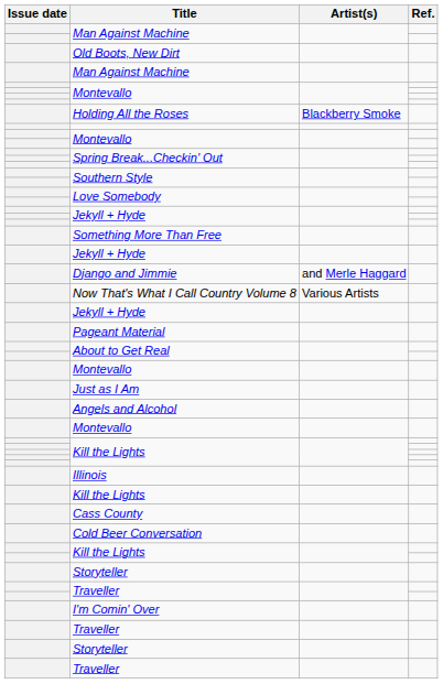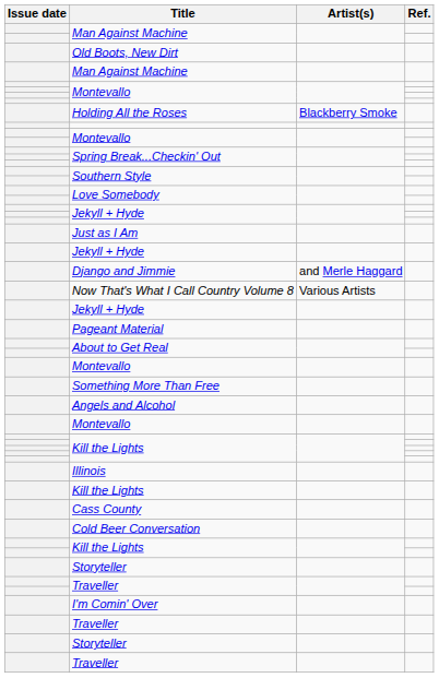 <table class="wikitable sortable plainrowheaders">
 <tr>
 <th scope=col>Issue date</th>
 <th scope=col>Title</th>
 <th scope=col>Artist(s)</th>
 <th scope=col class=unsortable>Ref.</th>
 </tr>
 <tr>
 <th scope=row></th>
 <td rowspan="2"><em><a href='#'>Man Against Machine</a></em></td>
 <td rowspan="2"></td>
 <td align=center></td>
 </tr>
 <tr>
 <th scope=row></th>
 <td align=center></td>
 </tr>
 <tr>
 <th scope=row></th>
 <td><em><a href='#'>Old Boots, New Dirt</a></em></td>
 <td></td>
 <td align=center></td>
 </tr>
 <tr>
 <th scope=row></th>
 <td><em><a href='#'>Man Against Machine</a></em></td>
 <td></td>
 <td align=center></td>
 </tr>
 <tr>
 <th scope=row></th>
 <td rowspan="4"><em><a href='#'>Montevallo</a></em></td>
 <td rowspan="4"></td>
 <td align=center></td>
 </tr>
 <tr>
 <th scope=row></th>
 <td align=center></td>
 </tr>
 <tr>
 <th scope=row></th>
 <td align=center></td>
 </tr>
 <tr>
 <th scope=row></th>
 <td align=center></td>
 </tr>
 <tr>
 <th scope=row></th>
 <td><em><a href='#'>Holding All the Roses</a></em></td>
 <td><a href='#'>Blackberry Smoke</a></td>
 <td align=center></td>
 </tr>
 <tr>
 <th scope=row></th>
 <td><em></em></td>
 <td></td>
 <td align=center></td>
 </tr>
 <tr>
 <th scope=row></th>
 <td rowspan="2"><em><a href='#'>Montevallo</a></em></td>
 <td rowspan="2"></td>
 <td align=center></td>
 </tr>
 <tr>
 <th scope=row></th>
 <td align=center></td>
 </tr>
 <tr>
 <th scope=row></th>
 <td rowspan="3"><em><a href='#'>Spring Break...Checkin' Out</a></em></td>
 <td rowspan="3"></td>
 <td align=center></td>
 </tr>
 <tr>
 <th scope=row></th>
 <td align=center></td>
 </tr>
 <tr>
 <th scope=row></th>
 <td align=center></td>
 </tr>
 <tr>
 <th scope=row></th>
 <td rowspan="2"><em><a href='#'>Southern Style</a></em></td>
 <td rowspan="2"></td>
 <td align=center></td>
 </tr>
 <tr>
 <th scope=row></th>
 <td align=center></td>
 </tr>
 <tr>
 <th scope=row></th>
 <td rowspan="2"><em><a href='#'>Love Somebody</a></em></td>
 <td rowspan="2"></td>
 <td align=center></td>
 </tr>
 <tr>
 <th scope=row></th>
 <td align=center></td>
 </tr>
 <tr>
 <th scope=row></th>
 <td rowspan="3"><em><a href='#'>Jekyll + Hyde</a></em></td>
 <td rowspan="3"></td>
 <td align=center></td>
 </tr>
 <tr>
 <th scope=row></th>
 <td align=center></td>
 </tr>
 <tr>
 <th scope=row></th>
 <td align=center></td>
 </tr>
 <tr>
 <th scope=row></th>
-<td><em><a href='#'>Something More Than Free</a></em></td>
+<td><em><a href='#'>Just as I Am</a></em></td>
 <td></td>
 <td align=center></td>
 </tr>
 <tr>
 <th scope=row></th>
 <td><em><a href='#'>Jekyll + Hyde</a></em></td>
 <td></td>
 <td align=center></td>
 </tr>
 <tr>
 <th scope=row></th>
 <td><em><a href='#'>Django and Jimmie</a></em></td>
 <td> and <a href='#'>Merle Haggard</a></td>
 <td align=center></td>
 </tr>
 <tr>
 <th scope=row></th>
 <td><em>Now That's What I Call Country Volume 8</em></td>
 <td>Various Artists</td>
 <td align=center></td>
 </tr>
 <tr>
 <th scope=row></th>
 <td><em><a href='#'>Jekyll + Hyde</a></em></td>
 <td></td>
 <td align=center></td>
 </tr>
 <tr>
 <th scope=row></th>
 <td><em><a href='#'>Pageant Material</a></em></td>
 <td></td>
 <td align=center></td>
 </tr>
 <tr>
 <th scope=row></th>
 <td rowspan="2"><em><a href='#'>About to Get Real</a></em></td>
 <td rowspan="2"></td>
 <td align=center></td>
 </tr>
 <tr>
 <th scope=row></th>
 <td align=center></td>
 </tr>
 <tr>
 <th scope=row></th>
 <td><em><a href='#'>Montevallo</a></em></td>
 <td></td>
 <td align=center></td>
 </tr>
 <tr>
 <th scope=row></th>
-<td><em><a href='#'>Just as I Am</a></em></td>
+<td><em><a href='#'>Something More Than Free</a></em></td>
 <td></td>
 <td align=center></td>
 </tr>
 <tr>
 <th scope=row></th>
 <td><em><a href='#'>Angels and Alcohol</a></em></td>
 <td></td>
 <td align=center></td>
 </tr>
 <tr>
 <th scope=row></th>
 <td><em><a href='#'>Montevallo</a></em></td>
 <td></td>
 <td align=center></td>
 </tr>
 <tr>
 <th scope=row></th>
 <td rowspan="5"><em><a href='#'>Kill the Lights</a></em></td>
 <td rowspan="5"></td>
 <td align=center></td>
 </tr>
 <tr>
 <th scope=row></th>
 <td align=center></td>
 </tr>
 <tr>
 <th scope=row></th>
 <td align=center></td>
 </tr>
 <tr>
 <th scope=row></th>
 <td align=center></td>
 </tr>
 <tr>
 <th scope=row></th>
 <td align=center></td>
 </tr>
 <tr>
 <th scope=row></th>
 <td><em><a href='#'>Illinois</a></em></td>
 <td></td>
 <td align=center></td>
 </tr>
 <tr>
 <th scope=row></th>
 <td><em><a href='#'>Kill the Lights</a></em></td>
 <td></td>
 <td align=center></td>
 </tr>
 <tr>
 <th scope=row></th>
 <td><em><a href='#'>Cass County</a></em></td>
 <td></td>
 <td align=center></td>
 </tr>
 <tr>
 <th scope=row></th>
 <td><em><a href='#'>Cold Beer Conversation</a></em></td>
 <td></td>
 <td align=center></td>
 </tr>
 <tr>
 <th scope=row></th>
 <td rowspan="2"><em><a href='#'>Kill the Lights</a></em></td>
 <td rowspan="2"></td>
 <td align=center></td>
 </tr>
 <tr>
 <th scope=row></th>
 <td align=center></td>
 </tr>
 <tr>
 <th scope=row></th>
 <td><em><a href='#'>Storyteller</a></em></td>
 <td></td>
 <td align=center></td>
 </tr>
 <tr>
 <th scope=row></th>
 <td rowspan="2"><em><a href='#'>Traveller</a></em></td>
 <td rowspan="2"></td>
 <td align=center></td>
 </tr>
 <tr>
 <th scope=row></th>
 <td align=center></td>
 </tr>
 <tr>
 <th scope=row></th>
 <td><em><a href='#'>I'm Comin' Over</a></em></td>
 <td></td>
 <td align=center></td>
 </tr>
 <tr>
 <th scope=row></th>
 <td><em><a href='#'>Traveller</a></em></td>
 <td></td>
 <td align=center></td>
 </tr>
 <tr>
 <th scope=row></th>
 <td><em><a href='#'>Storyteller</a></em></td>
 <td></td>
 <td align=center></td>
 </tr>
 <tr>
 <th scope=row></th>
 <td><em><a href='#'>Traveller</a></em></td>
 <td></td>
 <td align=center></td>
 </tr>
 </table>
